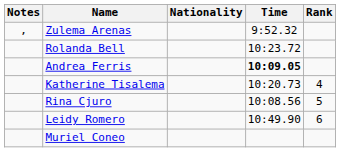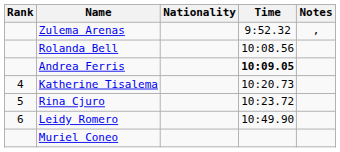 <table class="wikitable sortable" style="text-align:center;font-size:95%">
 <tr>
-<th>Notes</th>
+<th>Rank</th>
 <th>Name</th>
 <th>Nationality</th>
 <th>Time</th>
-<th>Rank</th>
+<th>Notes</th>
 </tr>
 <tr>
-<td>, </td>
+<td></td>
 <td align=left><a href='#'>Zulema Arenas</a></td>
 <td align=left></td>
 <td>9:52.32</td>
-<td></td>
+<td>, </td>
 </tr>
 <tr>
 <td></td>
 <td align=left><a href='#'>Rolanda Bell</a></td>
 <td align=left></td>
-<td>10:23.72</td>
+<td>10:08.56</td>
 <td></td>
 </tr>
 <tr>
 <td></td>
 <td align=left><a href='#'>Andrea Ferris</a></td>
 <td align=left></td>
 <td><strong>10:09.05</strong></td>
 <td></td>
 </tr>
 <tr>
-<td></td>
+<td>4</td>
 <td align=left><a href='#'>Katherine Tisalema</a></td>
 <td align=left></td>
 <td>10:20.73</td>
-<td>4</td>
+<td></td>
 </tr>
 <tr>
-<td></td>
+<td>5</td>
 <td align=left><a href='#'>Rina Cjuro</a></td>
 <td align=left></td>
-<td>10:08.56</td>
-<td>5</td>
+<td>10:23.72</td>
+<td></td>
 </tr>
 <tr>
-<td></td>
+<td>6</td>
 <td align=left><a href='#'>Leidy Romero</a></td>
 <td align=left></td>
 <td>10:49.90</td>
-<td>6</td>
+<td></td>
 </tr>
 <tr>
 <td></td>
 <td align=left><a href='#'>Muriel Coneo</a></td>
 <td align=left></td>
 <td></td>
 <td></td>
 </tr>
 </table>
